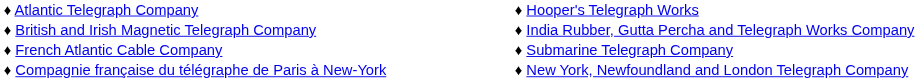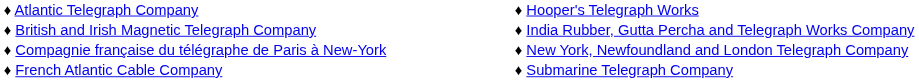 <table style="width: 90%; border: none; text-align: left;">
 <tr>
 <td>♦ <a href='#'>Atlantic Telegraph Company</a></td>
 <td>♦ <a href='#'>Hooper's Telegraph Works</a></td>
 </tr>
 <tr>
 <td>♦ <a href='#'>British and Irish Magnetic Telegraph Company</a></td>
 <td>♦ <a href='#'>India Rubber, Gutta Percha and Telegraph Works Company</a></td>
 </tr>
 <tr>
+<td>♦ <a href='#'>Compagnie française du télégraphe de Paris à New-York</a></td>
+<td>♦ <a href='#'>New York, Newfoundland and London Telegraph Company</a></td>
+</tr>
+<tr>
 <td>♦ <a href='#'>French Atlantic Cable Company</a></td>
 <td>♦ <a href='#'>Submarine Telegraph Company</a></td>
 </tr>
-<tr>
-<td>♦ <a href='#'>Compagnie française du télégraphe de Paris à New-York</a></td>
-<td>♦ <a href='#'>New York, Newfoundland and London Telegraph Company</a></td>
-</tr>
 </table>
